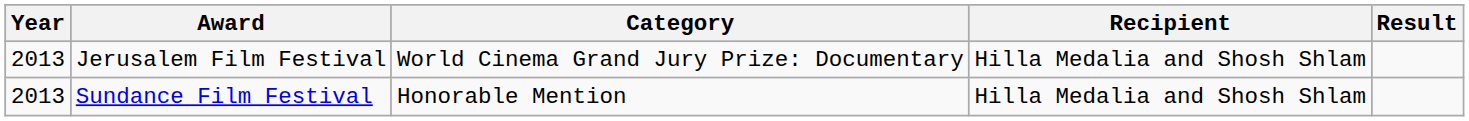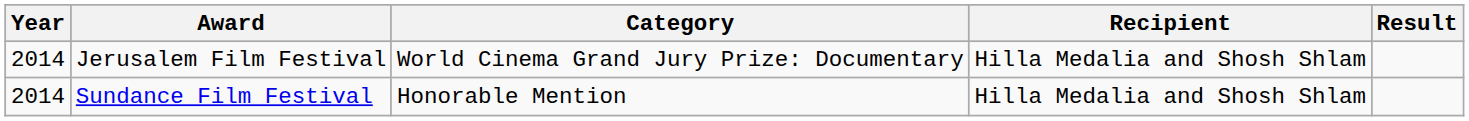 <table class="wikitable sortable" style="margin:1em auto;">
 <tr>
 <th>Year</th>
 <th>Award</th>
 <th>Category</th>
 <th>Recipient</th>
 <th>Result</th>
 </tr>
 <tr>
-<td>2013</td>
+<td>2014</td>
 <td>Jerusalem Film Festival</td>
 <td>World Cinema Grand Jury Prize: Documentary</td>
 <td>Hilla Medalia and Shosh Shlam</td>
 <td></td>
 </tr>
 <tr>
-<td>2013</td>
+<td>2014</td>
 <td><a href='#'>Sundance Film Festival</a></td>
 <td>Honorable Mention</td>
 <td>Hilla Medalia and Shosh Shlam</td>
 <td></td>
 </tr>
 </table>
